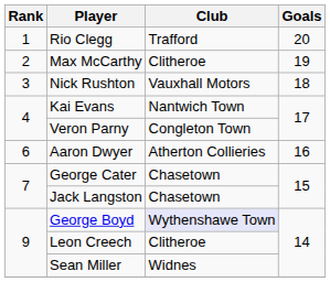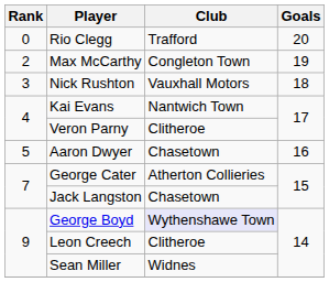 <table class="wikitable" style="text-align:center">
 <tr>
 <th>Rank</th>
 <th>Player</th>
 <th>Club</th>
 <th>Goals</th>
 </tr>
 <tr>
-<td rowspan="1">1</td>
+<td rowspan="1">0</td>
 <td align=left>Rio Clegg</td>
 <td align=left>Trafford</td>
 <td rowspan="1">20</td>
 </tr>
 <tr>
 <td rowspan="1">2</td>
 <td align=left>Max McCarthy</td>
-<td align=left>Clitheroe</td>
+<td align=left>Congleton Town</td>
 <td rowspan="1">19</td>
 </tr>
 <tr>
 <td rowspan="1">3</td>
 <td align=left>Nick Rushton</td>
 <td align=left>Vauxhall Motors</td>
 <td rowspan="1">18</td>
 </tr>
 <tr>
 <td rowspan="2">4</td>
 <td align=left>Kai Evans</td>
 <td align=left>Nantwich Town</td>
 <td rowspan="2">17</td>
 </tr>
 <tr>
 <td align=left>Veron Parny</td>
-<td align=left>Congleton Town</td>
+<td align=left>Clitheroe</td>
 </tr>
 <tr>
-<td rowspan="1">6</td>
+<td rowspan="1">5</td>
 <td align=left>Aaron Dwyer</td>
-<td align=left>Atherton Collieries</td>
+<td align=left>Chasetown</td>
 <td rowspan="1">16</td>
 </tr>
 <tr>
 <td rowspan="2">7</td>
 <td align=left>George Cater</td>
-<td align=left>Chasetown</td>
+<td align=left>Atherton Collieries</td>
 <td rowspan="2">15</td>
 </tr>
 <tr>
 <td align=left>Jack Langston</td>
 <td align=left>Chasetown</td>
 </tr>
 <tr>
 <td rowspan="3">9</td>
 <td align=left><a href='#'>George Boyd</a></td>
 <td align=left style="background: lavender;">Wythenshawe Town</td>
 <td rowspan="3">14</td>
 </tr>
 <tr>
 <td align=left>Leon Creech</td>
 <td align=left>Clitheroe</td>
 </tr>
 <tr>
 <td align=left>Sean Miller</td>
 <td align=left>Widnes</td>
 </tr>
 <tr>
 </tr>
 </table>
